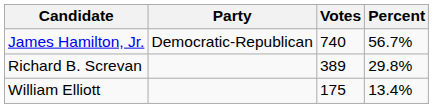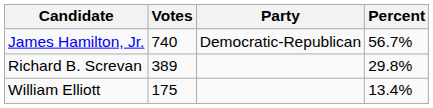 <table class=wikitable>
 <tr>
 <th>Candidate</th>
+<th>Votes</th>
 <th>Party</th>
-<th>Votes</th>
 <th>Percent</th>
 </tr>
 <tr>
 <td><a href='#'>James Hamilton, Jr.</a></td>
+<td>740</td>
 <td>Democratic-Republican</td>
-<td>740</td>
 <td>56.7%</td>
 </tr>
 <tr>
 <td>Richard B. Screvan</td>
+<td>389</td>
 <td></td>
-<td>389</td>
 <td>29.8%</td>
 </tr>
 <tr>
 <td>William Elliott</td>
+<td>175</td>
 <td></td>
-<td>175</td>
 <td>13.4%</td>
 </tr>
 </table>
